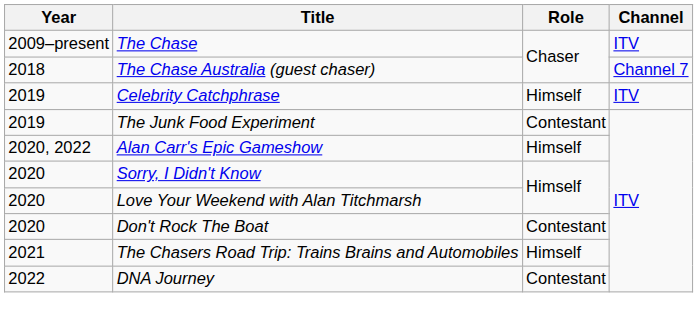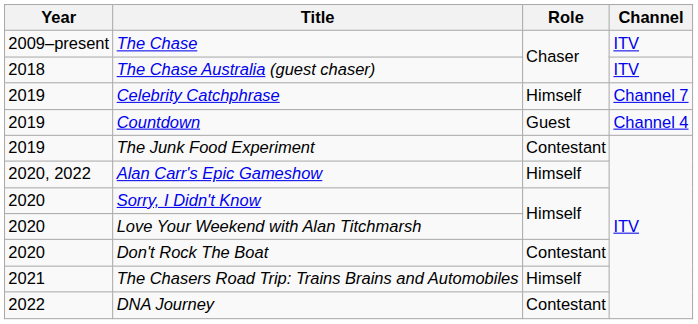 <table class="wikitable">
 <tr>
 <th>Year</th>
 <th>Title</th>
 <th>Role</th>
 <th>Channel</th>
 </tr>
 <tr>
 <td>2009–present</td>
 <td><em><a href='#'>The Chase</a></em></td>
 <td rowspan="2">Chaser</td>
 <td><a href='#'>ITV</a></td>
 </tr>
 <tr>
 <td>2018</td>
 <td><em><a href='#'>The Chase Australia</a> (guest chaser)</em></td>
-<td><a href='#'>Channel 7</a></td>
+<td><a href='#'>ITV</a></td>
 </tr>
 <tr>
 <td>2019</td>
 <td><a href='#'><em>Celebrity Catchphrase</em></a></td>
 <td>Himself</td>
-<td><a href='#'>ITV</a></td>
+<td><a href='#'>Channel 7</a></td>
+</tr>
+<tr>
+<td>2019</td>
+<td><a href='#'><em>Countdown</em></a></td>
+<td>Guest</td>
+<td><a href='#'>Channel 4</a></td>
 </tr>
 <tr>
 <td>2019</td>
 <td><em>The Junk Food Experiment</em></td>
 <td>Contestant</td>
 <td rowspan="7"><a href='#'>ITV</a></td>
 </tr>
 <tr>
 <td>2020, 2022</td>
 <td><em><a href='#'>Alan Carr's Epic Gameshow</a></em></td>
 <td>Himself</td>
 </tr>
 <tr>
 <td>2020</td>
 <td><em><a href='#'>Sorry, I Didn't Know</a></em></td>
 <td rowspan="2">Himself</td>
 </tr>
 <tr>
 <td>2020</td>
 <td><em>Love Your Weekend with Alan Titchmarsh</em></td>
 </tr>
 <tr>
 <td>2020</td>
 <td><em>Don't Rock The Boat</em></td>
 <td>Contestant</td>
 </tr>
 <tr>
 <td>2021</td>
 <td><em>The Chasers Road Trip: Trains Brains and Automobiles</em></td>
 <td>Himself</td>
 </tr>
 <tr>
 <td>2022</td>
 <td><em>DNA Journey</em></td>
 <td>Contestant</td>
 </tr>
 </table>
